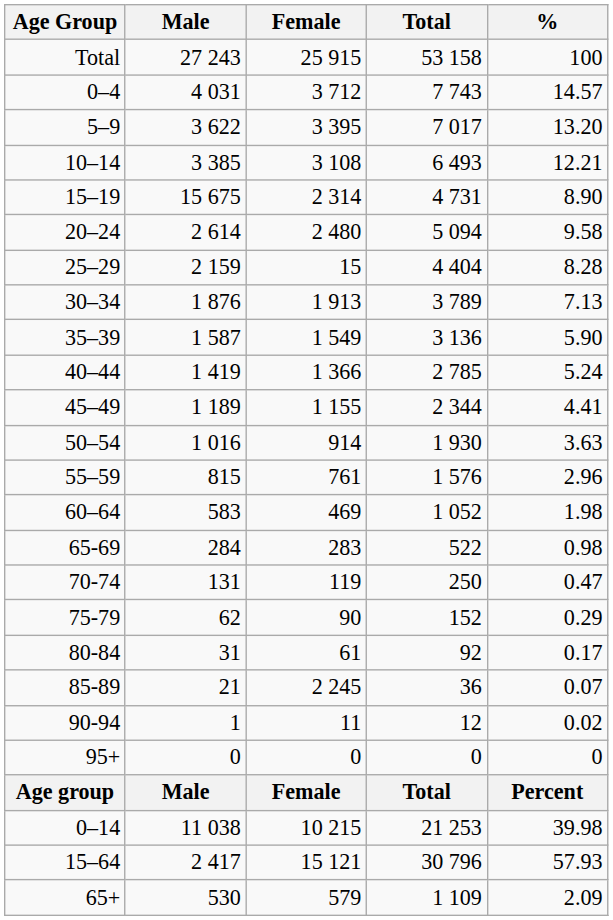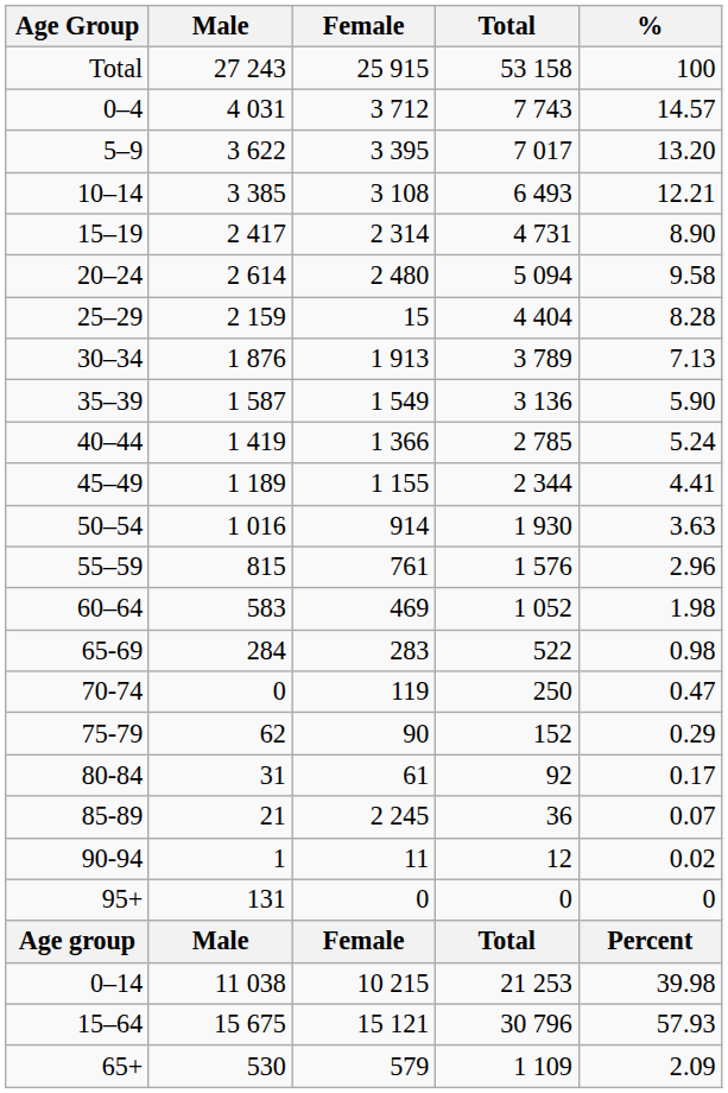 <table class="wikitable">
 <tr>
 <th width="80pt">Age Group</th>
 <th width="80pt">Male</th>
 <th width="80pt">Female</th>
 <th width="80pt">Total</th>
 <th width="80pt">%</th>
 </tr>
 <tr>
 <td align="right">Total</td>
 <td align="right">27 243</td>
 <td align="right">25 915</td>
 <td align="right">53 158</td>
 <td align="right">100</td>
 </tr>
 <tr>
 <td align="right">0–4</td>
 <td align="right">4 031</td>
 <td align="right">3 712</td>
 <td align="right">7 743</td>
 <td align="right">14.57</td>
 </tr>
 <tr>
 <td align="right">5–9</td>
 <td align="right">3 622</td>
 <td align="right">3 395</td>
 <td align="right">7 017</td>
 <td align="right">13.20</td>
 </tr>
 <tr>
 <td align="right">10–14</td>
 <td align="right">3 385</td>
 <td align="right">3 108</td>
 <td align="right">6 493</td>
 <td align="right">12.21</td>
 </tr>
 <tr>
 <td align="right">15–19</td>
-<td align="right">15 675</td>
+<td align="right">2 417</td>
 <td align="right">2 314</td>
 <td align="right">4 731</td>
 <td align="right">8.90</td>
 </tr>
 <tr>
 <td align="right">20–24</td>
 <td align="right">2 614</td>
 <td align="right">2 480</td>
 <td align="right">5 094</td>
 <td align="right">9.58</td>
 </tr>
 <tr>
 <td align="right">25–29</td>
 <td align="right">2 159</td>
 <td align="right">15</td>
 <td align="right">4 404</td>
 <td align="right">8.28</td>
 </tr>
 <tr>
 <td align="right">30–34</td>
 <td align="right">1 876</td>
 <td align="right">1 913</td>
 <td align="right">3 789</td>
 <td align="right">7.13</td>
 </tr>
 <tr>
 <td align="right">35–39</td>
 <td align="right">1 587</td>
 <td align="right">1 549</td>
 <td align="right">3 136</td>
 <td align="right">5.90</td>
 </tr>
 <tr>
 <td align="right">40–44</td>
 <td align="right">1 419</td>
 <td align="right">1 366</td>
 <td align="right">2 785</td>
 <td align="right">5.24</td>
 </tr>
 <tr>
 <td align="right">45–49</td>
 <td align="right">1 189</td>
 <td align="right">1 155</td>
 <td align="right">2 344</td>
 <td align="right">4.41</td>
 </tr>
 <tr>
 <td align="right">50–54</td>
 <td align="right">1 016</td>
 <td align="right">914</td>
 <td align="right">1 930</td>
 <td align="right">3.63</td>
 </tr>
 <tr>
 <td align="right">55–59</td>
 <td align="right">815</td>
 <td align="right">761</td>
 <td align="right">1 576</td>
 <td align="right">2.96</td>
 </tr>
 <tr>
 <td align="right">60–64</td>
 <td align="right">583</td>
 <td align="right">469</td>
 <td align="right">1 052</td>
 <td align="right">1.98</td>
 </tr>
 <tr>
 <td align="right">65-69</td>
 <td align="right">284</td>
 <td align="right">283</td>
 <td align="right">522</td>
 <td align="right">0.98</td>
 </tr>
 <tr>
 <td align="right">70-74</td>
-<td align="right">131</td>
+<td align="right">0</td>
 <td align="right">119</td>
 <td align="right">250</td>
 <td align="right">0.47</td>
 </tr>
 <tr>
 <td align="right">75-79</td>
 <td align="right">62</td>
 <td align="right">90</td>
 <td align="right">152</td>
 <td align="right">0.29</td>
 </tr>
 <tr>
 <td align="right">80-84</td>
 <td align="right">31</td>
 <td align="right">61</td>
 <td align="right">92</td>
 <td align="right">0.17</td>
 </tr>
 <tr>
 <td align="right">85-89</td>
 <td align="right">21</td>
 <td align="right">2 245</td>
 <td align="right">36</td>
 <td align="right">0.07</td>
 </tr>
 <tr>
 <td align="right">90-94</td>
 <td align="right">1</td>
 <td align="right">11</td>
 <td align="right">12</td>
 <td align="right">0.02</td>
 </tr>
 <tr>
 <td align="right">95+</td>
-<td align="right">0</td>
+<td align="right">131</td>
 <td align="right">0</td>
 <td align="right">0</td>
 <td align="right">0</td>
 </tr>
 <tr>
 <th width="50">Age group</th>
 <th width="80pt">Male</th>
 <th width="80">Female</th>
 <th width="80">Total</th>
 <th width="50">Percent</th>
 </tr>
 <tr>
 <td align="right">0–14</td>
 <td align="right">11 038</td>
 <td align="right">10 215</td>
 <td align="right">21 253</td>
 <td align="right">39.98</td>
 </tr>
 <tr>
 <td align="right">15–64</td>
-<td align="right">2 417</td>
+<td align="right">15 675</td>
 <td align="right">15 121</td>
 <td align="right">30 796</td>
 <td align="right">57.93</td>
 </tr>
 <tr>
 <td align="right">65+</td>
 <td align="right">530</td>
 <td align="right">579</td>
 <td align="right">1 109</td>
 <td align="right">2.09</td>
 </tr>
 <tr>
 </tr>
 </table>
